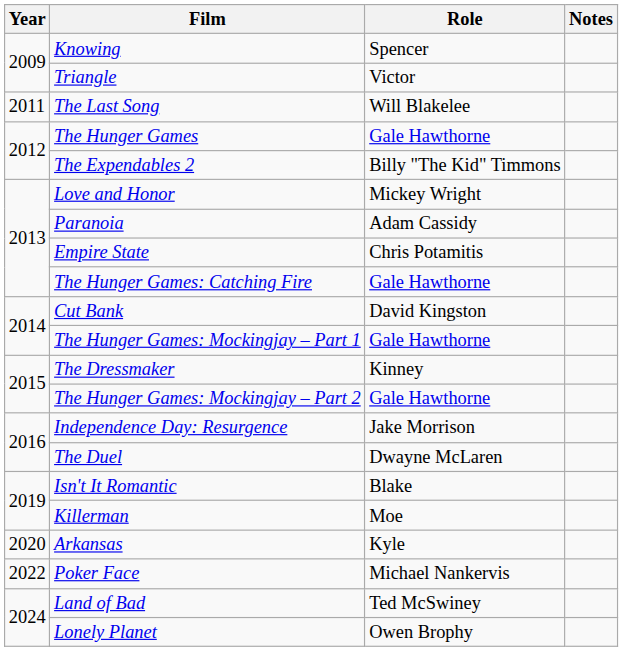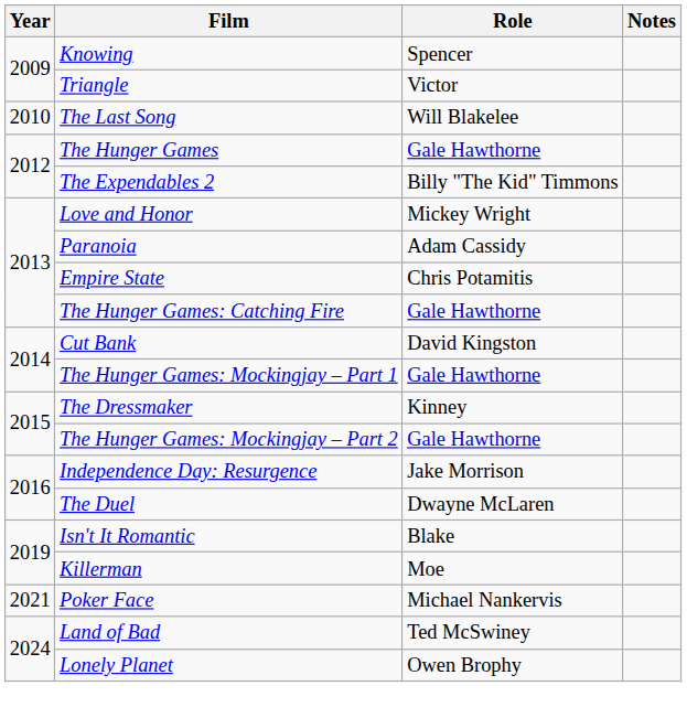 <table class="wikitable sortable">
 <tr>
 <th>Year</th>
 <th>Film</th>
 <th>Role</th>
 <th class=unsortable>Notes</th>
 </tr>
 <tr>
 <td rowspan=2>2009</td>
 <td><em><a href='#'>Knowing</a></em></td>
 <td>Spencer</td>
 <td></td>
 </tr>
 <tr>
 <td><em><a href='#'>Triangle</a></em></td>
 <td>Victor</td>
 <td></td>
 </tr>
 <tr>
-<td>2011</td>
+<td>2010</td>
 <td><em><a href='#'>The Last Song</a></em></td>
 <td>Will Blakelee</td>
 <td></td>
 </tr>
 <tr>
 <td rowspan=2>2012</td>
 <td><em><a href='#'>The Hunger Games</a></em></td>
 <td><a href='#'>Gale Hawthorne</a></td>
 <td></td>
 </tr>
 <tr>
 <td><em><a href='#'>The Expendables 2</a></em></td>
 <td>Billy "The Kid" Timmons</td>
 <td></td>
 </tr>
 <tr>
 <td rowspan=4>2013</td>
 <td><em><a href='#'>Love and Honor</a></em></td>
 <td>Mickey Wright</td>
 <td></td>
 </tr>
 <tr>
 <td><em><a href='#'>Paranoia</a></em></td>
 <td>Adam Cassidy</td>
 <td></td>
 </tr>
 <tr>
 <td><em><a href='#'>Empire State</a></em></td>
 <td>Chris Potamitis</td>
 <td></td>
 </tr>
 <tr>
 <td><em><a href='#'>The Hunger Games: Catching Fire</a></em></td>
 <td><a href='#'>Gale Hawthorne</a></td>
 <td></td>
 </tr>
 <tr>
 <td rowspan=2>2014</td>
 <td><em><a href='#'>Cut Bank</a></em></td>
 <td>David Kingston</td>
 <td></td>
 </tr>
 <tr>
 <td><em><a href='#'>The Hunger Games: Mockingjay – Part 1</a></em></td>
 <td><a href='#'>Gale Hawthorne</a></td>
 <td></td>
 </tr>
 <tr>
 <td rowspan=2>2015</td>
 <td><em><a href='#'>The Dressmaker</a></em></td>
 <td>Kinney</td>
 <td></td>
 </tr>
 <tr>
 <td><em><a href='#'>The Hunger Games: Mockingjay – Part 2</a></em></td>
 <td><a href='#'>Gale Hawthorne</a></td>
 <td></td>
 </tr>
 <tr>
 <td rowspan=2>2016</td>
 <td><em><a href='#'>Independence Day: Resurgence</a></em></td>
 <td>Jake Morrison</td>
 <td></td>
 </tr>
 <tr>
 <td><em><a href='#'>The Duel</a></em></td>
 <td>Dwayne McLaren</td>
 <td></td>
 </tr>
 <tr>
 <td rowspan=2>2019</td>
 <td><em><a href='#'>Isn't It Romantic</a></em></td>
 <td>Blake</td>
 <td></td>
 </tr>
 <tr>
 <td><em><a href='#'>Killerman</a></em></td>
 <td>Moe</td>
 <td></td>
 </tr>
 <tr>
-<td>2020</td>
-<td><em><a href='#'>Arkansas</a></em></td>
-<td>Kyle</td>
-<td></td>
-</tr>
-<tr>
-<td>2022</td>
+<td>2021</td>
 <td><em><a href='#'>Poker Face</a></em></td>
 <td>Michael Nankervis</td>
 <td></td>
 </tr>
 <tr>
 <td rowspan=2>2024</td>
 <td><em><a href='#'>Land of Bad</a></em></td>
 <td>Ted McSwiney</td>
 <td></td>
 </tr>
 <tr>
 <td><em><a href='#'>Lonely Planet</a></em></td>
 <td>Owen Brophy</td>
 <td></td>
 </tr>
 </table>
